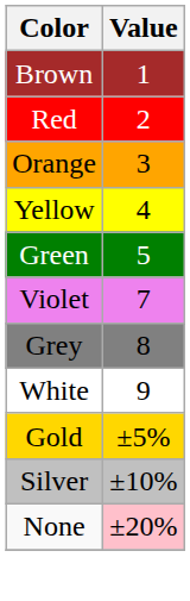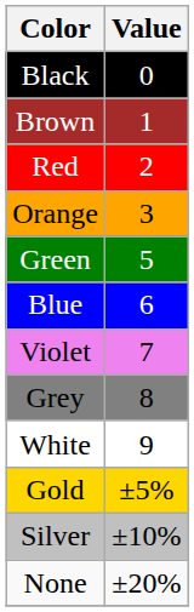 <table class="wikitable" style="text-align:center" align=right>
 <tr>
 <th>Color</th>
 <th>Value</th>
+</tr>
+<tr style="background-color:black; color:white">
+<td>Black</td>
+<td>0</td>
 </tr>
 <tr style="background-color:brown; color:white">
 <td>Brown</td>
 <td>1</td>
 </tr>
 <tr style="background-color:red; color:white">
 <td>Red</td>
 <td>2</td>
 </tr>
 <tr style="background-color:orange; color:black">
 <td>Orange</td>
 <td>3</td>
 </tr>
-<tr style="background-color:yellow; color:black">
-<td>Yellow</td>
-<td>4</td>
-</tr>
 <tr style="background-color:green; color:white">
 <td>Green</td>
 <td>5</td>
+</tr>
+<tr style="background-color:blue; color:white">
+<td>Blue</td>
+<td>6</td>
 </tr>
 <tr style="background-color:violet; color:black">
 <td>Violet</td>
 <td>7</td>
 </tr>
 <tr style="background-color:grey; color:black">
 <td>Grey</td>
 <td>8</td>
 </tr>
 <tr style="background-color:white; color:black">
 <td>White</td>
 <td>9</td>
 </tr>
 <tr style="background-color:gold; color:black">
 <td>Gold</td>
 <td>±5%</td>
 </tr>
 <tr style="background-color:silver; color:black">
 <td>Silver</td>
 <td>±10%</td>
 </tr>
 <tr>
 <td>None</td>
-<td style="background: pink;">±20%</td>
+<td>±20%</td>
 </tr>
 <tr>
 </tr>
 </table>
